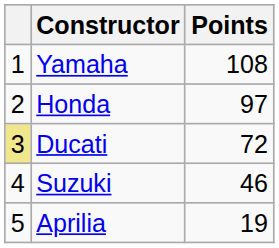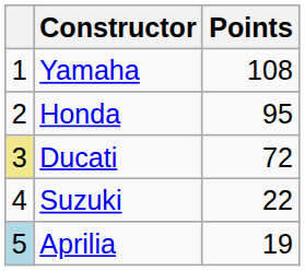 <table class="wikitable" style="font-size: 95%;">
 <tr>
 <th></th>
 <th>Constructor</th>
 <th>Points</th>
 </tr>
 <tr>
 <td align=center>1</td>
 <td> <a href='#'>Yamaha</a></td>
 <td align=right>108</td>
 </tr>
 <tr>
 <td align=center>2</td>
 <td> <a href='#'>Honda</a></td>
-<td align=right>97</td>
+<td align=right>95</td>
 </tr>
 <tr>
 <td align=center style="background: khaki;">3</td>
 <td> <a href='#'>Ducati</a></td>
 <td align=right>72</td>
 </tr>
 <tr>
 <td align=center>4</td>
 <td> <a href='#'>Suzuki</a></td>
-<td align=right>46</td>
+<td align=right>22</td>
 </tr>
 <tr>
-<td align=center>5</td>
+<td align=center style="background: lightblue;">5</td>
 <td> <a href='#'>Aprilia</a></td>
 <td align=right>19</td>
 </tr>
 </table>
